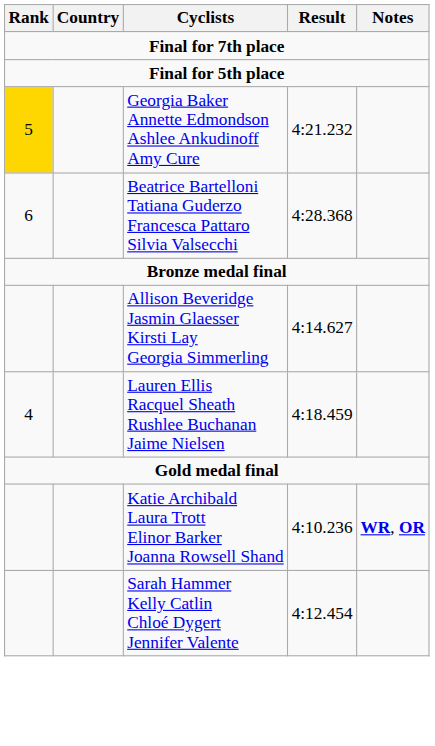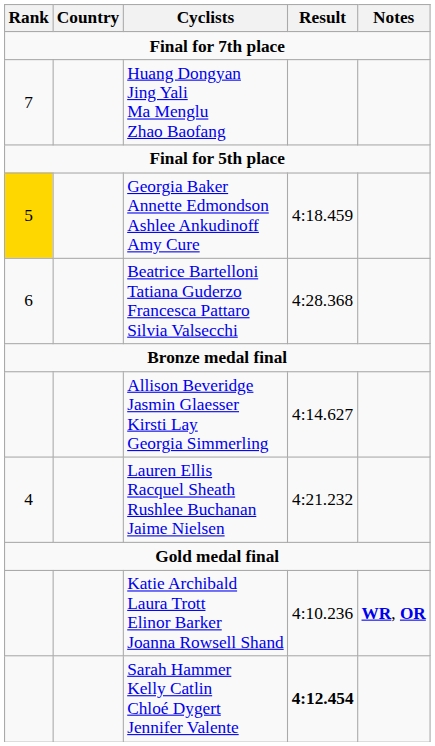 <table class="wikitable" style="text-align:center">
 <tr>
 <th>Rank</th>
 <th>Country</th>
 <th>Cyclists</th>
 <th>Result</th>
 <th>Notes</th>
 </tr>
 <tr>
 <td colspan=5><strong>Final for 7th place</strong></td>
 </tr>
 <tr>
+<td>7</td>
+<td align="left"></td>
+<td align="left"><a href='#'>Huang Dongyan</a><br><a href='#'>Jing Yali</a><br><a href='#'>Ma Menglu</a><br><a href='#'>Zhao Baofang</a></td>
+<td></td>
+<td></td>
+</tr>
+<tr>
 <td colspan=5><strong>Final for 5th place</strong></td>
 </tr>
 <tr>
 <td style="background: gold;">5</td>
 <td align="left"></td>
 <td align="left"><a href='#'>Georgia Baker</a><br><a href='#'>Annette Edmondson</a><br><a href='#'>Ashlee Ankudinoff</a><br><a href='#'>Amy Cure</a></td>
-<td>4:21.232</td>
+<td>4:18.459</td>
 <td></td>
 </tr>
 <tr>
 <td>6</td>
 <td align="left"></td>
 <td align="left"><a href='#'>Beatrice Bartelloni</a><br><a href='#'>Tatiana Guderzo</a><br><a href='#'>Francesca Pattaro</a><br><a href='#'>Silvia Valsecchi</a></td>
 <td>4:28.368</td>
 <td></td>
 </tr>
 <tr>
 <td colspan=5><strong>Bronze medal final</strong></td>
 </tr>
 <tr>
 <td></td>
 <td align="left"></td>
 <td align="left"><a href='#'>Allison Beveridge</a><br><a href='#'>Jasmin Glaesser</a><br><a href='#'>Kirsti Lay</a><br><a href='#'>Georgia Simmerling</a></td>
 <td>4:14.627</td>
 <td></td>
 </tr>
 <tr>
 <td>4</td>
 <td align="left"></td>
 <td align="left"><a href='#'>Lauren Ellis</a><br><a href='#'>Racquel Sheath</a><br><a href='#'>Rushlee Buchanan</a><br><a href='#'>Jaime Nielsen</a></td>
-<td>4:18.459</td>
+<td>4:21.232</td>
 <td></td>
 </tr>
 <tr>
 <td colspan=5><strong>Gold medal final</strong></td>
 </tr>
 <tr>
 <td></td>
 <td align="left"></td>
 <td align="left"><a href='#'>Katie Archibald</a><br><a href='#'>Laura Trott</a><br><a href='#'>Elinor Barker</a><br><a href='#'>Joanna Rowsell Shand</a></td>
 <td>4:10.236</td>
 <td><strong><a href='#'>WR</a></strong>, <strong><a href='#'>OR</a></strong></td>
 </tr>
 <tr>
 <td></td>
 <td align="left"></td>
 <td align="left"><a href='#'>Sarah Hammer</a><br><a href='#'>Kelly Catlin</a><br><a href='#'>Chloé Dygert</a><br><a href='#'>Jennifer Valente</a></td>
-<td>4:12.454</td>
+<td><strong>4:12.454</strong></td>
 <td></td>
 </tr>
 </table>
